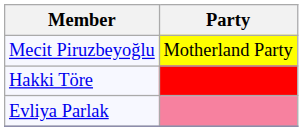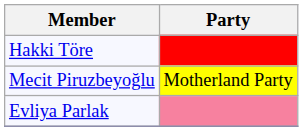 <table class=wikitable style="border:1px solid #8888aa; background-color:#f7f8ff; padding:0px; font-size:90%;">
 <tr>
 <th>Member</th>
 <th>Party</th>
 </tr>
 <tr>
+<td><a href='#'>Hakki Töre</a></td>
+<td style="background: #ff0000"></td>
+</tr>
+<tr>
 <td><a href='#'>Mecit Piruzbeyoğlu</a></td>
 <td style="background: #ffff00">Motherland Party</td>
-</tr>
-<tr>
-<td><a href='#'>Hakki Töre</a></td>
-<td style="background: #ff0000"></td>
 </tr>
 <tr>
 <td><a href='#'>Evliya Parlak</a></td>
 <td style="background: #F7819F"></td>
 </tr>
 <tr>
 </tr>
 </table>
